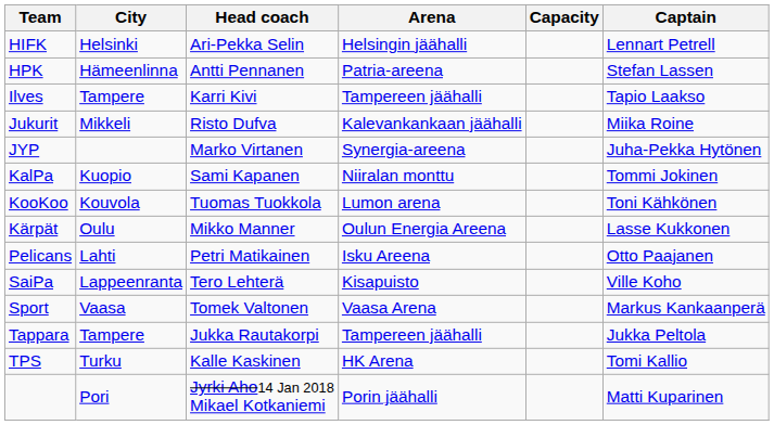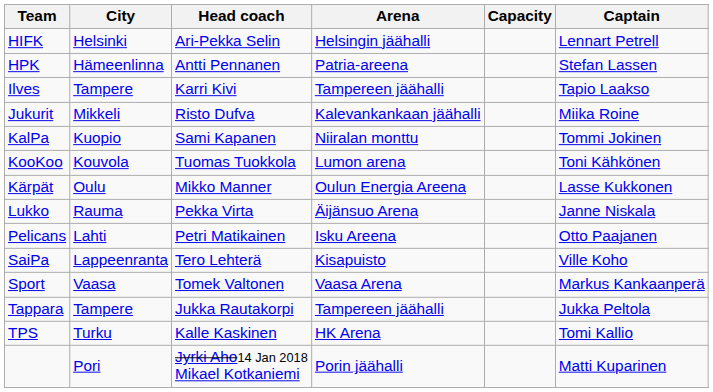 <table class="wikitable sortable">
 <tr>
 <th>Team</th>
 <th>City</th>
 <th>Head coach</th>
 <th>Arena</th>
 <th>Capacity</th>
 <th>Captain</th>
 </tr>
 <tr>
 <td><a href='#'>HIFK</a></td>
 <td><a href='#'>Helsinki</a></td>
 <td><a href='#'>Ari-Pekka Selin</a></td>
 <td><a href='#'>Helsingin jäähalli</a></td>
 <td></td>
 <td><a href='#'>Lennart Petrell</a></td>
 </tr>
 <tr>
 <td><a href='#'>HPK</a></td>
 <td><a href='#'>Hämeenlinna</a></td>
 <td><a href='#'>Antti Pennanen</a></td>
 <td><a href='#'>Patria-areena</a></td>
 <td></td>
 <td><a href='#'>Stefan Lassen</a></td>
 </tr>
 <tr>
 <td><a href='#'>Ilves</a></td>
 <td><a href='#'>Tampere</a></td>
 <td><a href='#'>Karri Kivi</a></td>
 <td><a href='#'>Tampereen jäähalli</a></td>
 <td></td>
 <td><a href='#'>Tapio Laakso</a></td>
 </tr>
 <tr>
 <td><a href='#'>Jukurit</a></td>
 <td><a href='#'>Mikkeli</a></td>
 <td><a href='#'>Risto Dufva</a></td>
 <td><a href='#'>Kalevankankaan jäähalli</a></td>
 <td></td>
 <td><a href='#'>Miika Roine</a></td>
 </tr>
 <tr>
-<td><a href='#'>JYP</a></td>
-<td></td>
-<td><a href='#'>Marko Virtanen</a></td>
-<td><a href='#'>Synergia-areena</a></td>
-<td></td>
-<td><a href='#'>Juha-Pekka Hytönen</a></td>
-</tr>
-<tr>
 <td><a href='#'>KalPa</a></td>
 <td><a href='#'>Kuopio</a></td>
 <td><a href='#'>Sami Kapanen</a></td>
 <td><a href='#'>Niiralan monttu</a></td>
 <td></td>
 <td><a href='#'>Tommi Jokinen</a></td>
 </tr>
 <tr>
 <td><a href='#'>KooKoo</a></td>
 <td><a href='#'>Kouvola</a></td>
 <td><a href='#'>Tuomas Tuokkola</a></td>
 <td><a href='#'>Lumon arena</a></td>
 <td></td>
 <td><a href='#'>Toni Kähkönen</a></td>
 </tr>
 <tr>
 <td><a href='#'>Kärpät</a></td>
 <td><a href='#'>Oulu</a></td>
 <td><a href='#'>Mikko Manner</a></td>
 <td><a href='#'>Oulun Energia Areena</a></td>
 <td></td>
 <td><a href='#'>Lasse Kukkonen</a></td>
+</tr>
+<tr>
+<td><a href='#'>Lukko</a></td>
+<td><a href='#'>Rauma</a></td>
+<td><a href='#'>Pekka Virta</a></td>
+<td><a href='#'>Äijänsuo Arena</a></td>
+<td></td>
+<td><a href='#'>Janne Niskala</a></td>
 </tr>
 <tr>
 <td><a href='#'>Pelicans</a></td>
 <td><a href='#'>Lahti</a></td>
 <td><a href='#'>Petri Matikainen</a></td>
 <td><a href='#'>Isku Areena</a></td>
 <td></td>
 <td><a href='#'>Otto Paajanen</a></td>
 </tr>
 <tr>
 <td><a href='#'>SaiPa</a></td>
 <td><a href='#'>Lappeenranta</a></td>
 <td><a href='#'>Tero Lehterä</a></td>
 <td><a href='#'>Kisapuisto</a></td>
 <td></td>
 <td><a href='#'>Ville Koho</a></td>
 </tr>
 <tr>
 <td><a href='#'>Sport</a></td>
 <td><a href='#'>Vaasa</a></td>
 <td><a href='#'>Tomek Valtonen</a></td>
 <td><a href='#'>Vaasa Arena</a></td>
 <td></td>
 <td><a href='#'>Markus Kankaanperä</a></td>
 </tr>
 <tr>
 <td><a href='#'>Tappara</a></td>
 <td><a href='#'>Tampere</a></td>
 <td><a href='#'>Jukka Rautakorpi</a></td>
 <td><a href='#'>Tampereen jäähalli</a></td>
 <td></td>
 <td><a href='#'>Jukka Peltola</a></td>
 </tr>
 <tr>
 <td><a href='#'>TPS</a></td>
 <td><a href='#'>Turku</a></td>
 <td><a href='#'>Kalle Kaskinen</a></td>
 <td><a href='#'>HK Arena</a></td>
 <td></td>
 <td><a href='#'>Tomi Kallio</a></td>
 </tr>
 <tr>
 <td></td>
 <td><a href='#'>Pori</a></td>
 <td><s><a href='#'>Jyrki Aho</a></s><small>14 Jan 2018</small><br><a href='#'>Mikael Kotkaniemi</a></td>
 <td><a href='#'>Porin jäähalli</a></td>
 <td></td>
 <td><a href='#'>Matti Kuparinen</a></td>
 </tr>
 </table>
